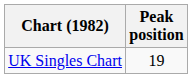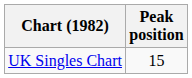 <table class="wikitable">
 <tr>
 <th>Chart (1982)</th>
 <th>Peak<br>position</th>
 </tr>
 <tr>
 <td align="left"><a href='#'>UK Singles Chart</a></td>
-<td align="center">19</td>
+<td align="center">15</td>
 </tr>
 <tr>
 </tr>
 </table>
